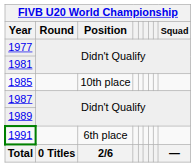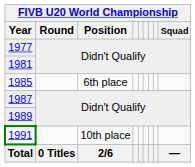 <table class="wikitable" style="text-align: center;">
 <tr>
 <th colspan=9><a href='#'>FIVB U20 World Championship</a></th>
 </tr>
 <tr>
 <th>Year</th>
 <th>Round</th>
 <th>Position</th>
 <th></th>
 <th></th>
 <th></th>
 <th></th>
 <th></th>
 <th><small>Squad</small></th>
 </tr>
 <tr bgcolor=efefef>
 <td> <a href='#'>1977</a></td>
 <td colspan=8 rowspan=2>Didn't Qualify</td>
 </tr>
 <tr bgcolor=efefef>
 <td> <a href='#'>1981</a></td>
 </tr>
 <tr bgcolor=>
 <td> <a href='#'>1985</a></td>
 <td></td>
-<td>10th place</td>
+<td>6th place</td>
 <td></td>
 <td></td>
 <td></td>
 <td></td>
 <td></td>
 <td></td>
 </tr>
 <tr bgcolor=efefef>
 <td> <a href='#'>1987</a></td>
 <td colspan=8 rowspan=2>Didn't Qualify</td>
 </tr>
 <tr bgcolor=efefef>
 <td> <a href='#'>1989</a></td>
 </tr>
 <tr bgcolor=>
 <td style="border:3px solid green"> <a href='#'>1991</a></td>
 <td></td>
-<td>6th place</td>
+<td>10th place</td>
 <td></td>
 <td></td>
 <td></td>
 <td></td>
 <td></td>
 <td></td>
 </tr>
 <tr>
 <th>Total</th>
 <th>0 Titles</th>
 <th>2/6</th>
 <th></th>
 <th></th>
 <th></th>
 <th></th>
 <th></th>
 <th>—</th>
 </tr>
 </table>
